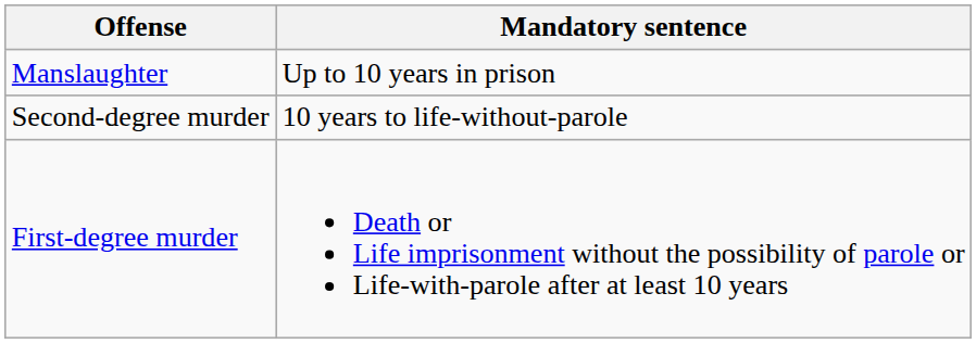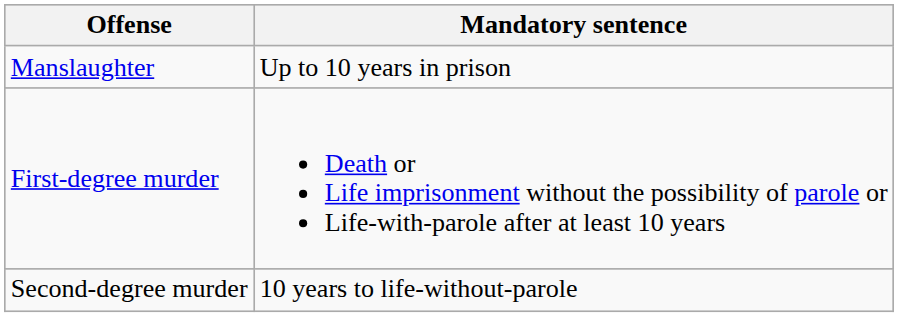 <table class="wikitable">
 <tr>
 <th>Offense</th>
 <th>Mandatory sentence</th>
 </tr>
 <tr>
 <td><a href='#'>Manslaughter</a></td>
 <td>Up to 10 years in prison</td>
 </tr>
 <tr>
+<td><a href='#'>First-degree murder</a></td>
+<td><br><ul><li><a href='#'>Death</a> or</li><li><a href='#'>Life imprisonment</a> without the possibility of <a href='#'>parole</a> or</li><li>Life-with-parole after at least 10 years</li></ul></td>
+</tr>
+<tr>
 <td>Second-degree murder</td>
 <td>10 years to life-without-parole</td>
 </tr>
-<tr>
-<td><a href='#'>First-degree murder</a></td>
-<td><br><ul><li><a href='#'>Death</a> or</li><li><a href='#'>Life imprisonment</a> without the possibility of <a href='#'>parole</a> or</li><li>Life-with-parole after at least 10 years</li></ul></td>
-</tr>
 </table>
